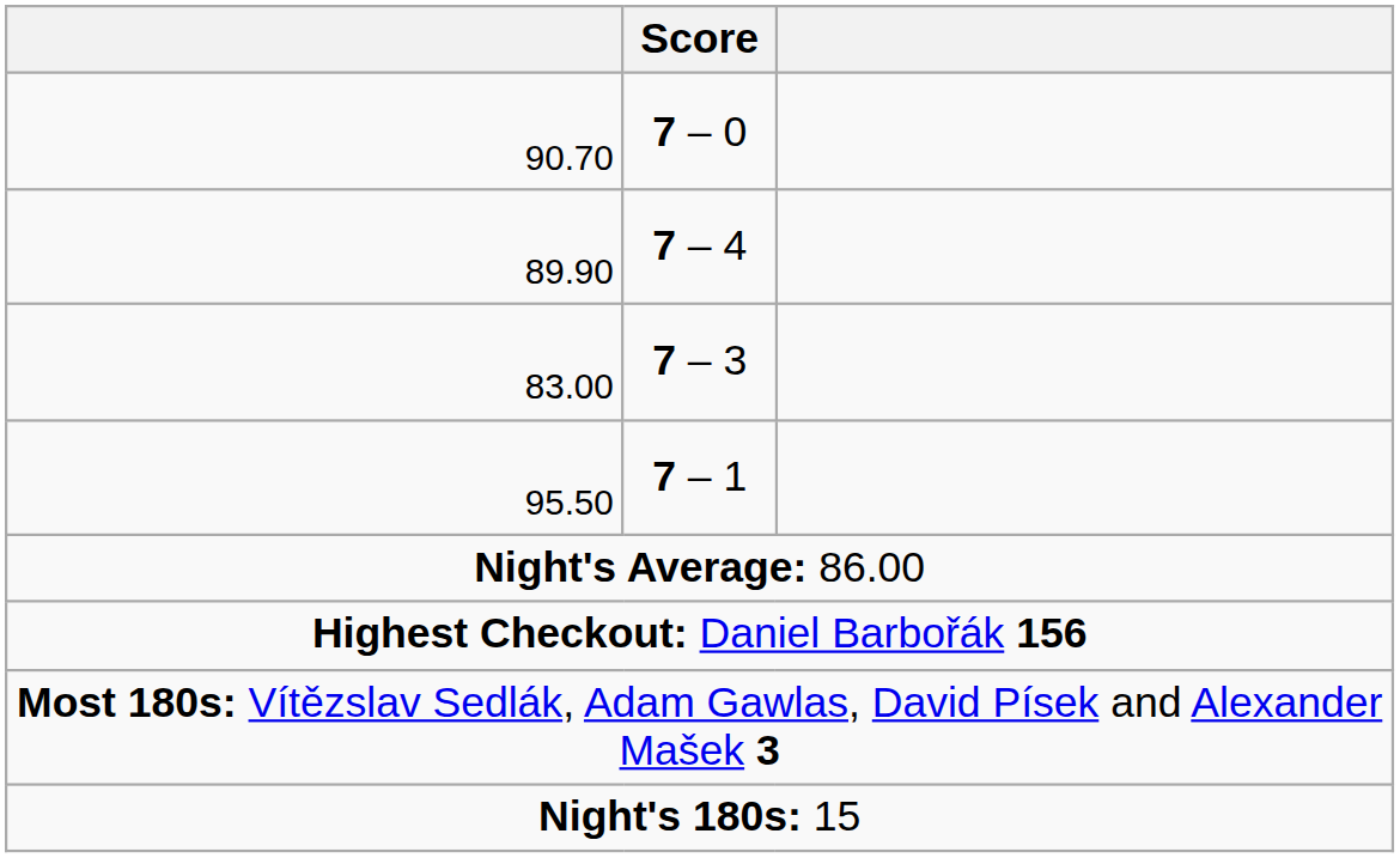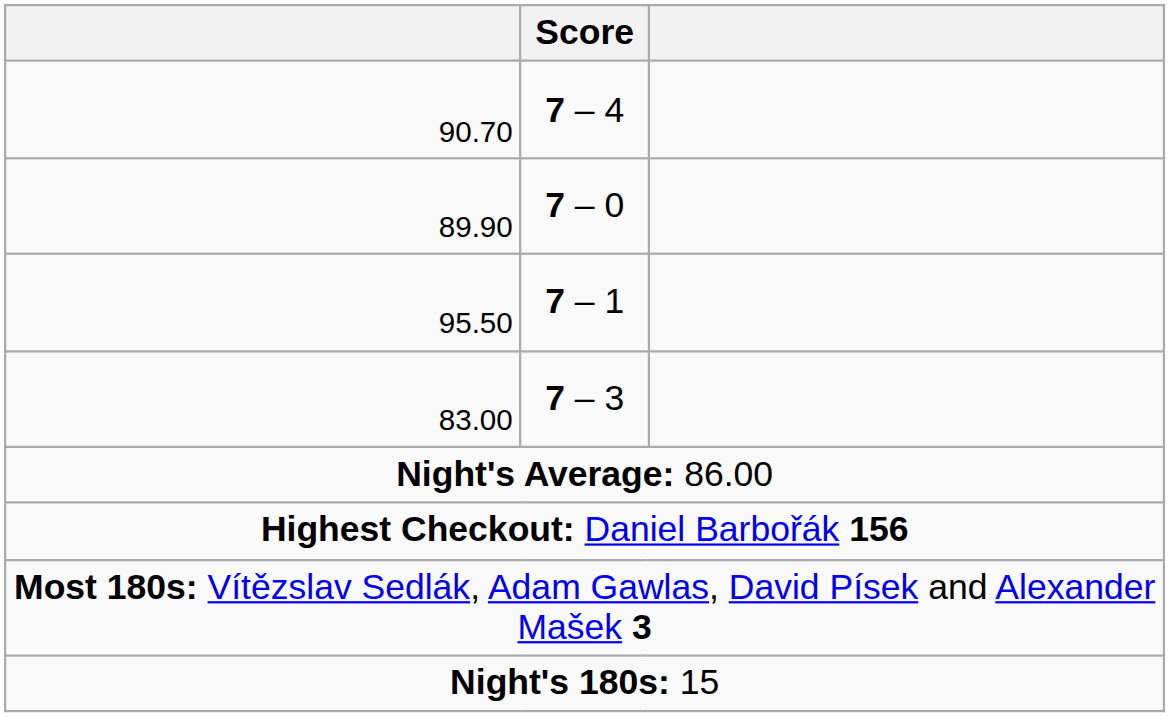 <table class="wikitable" style="text-align:center">
 <tr>
 <th style="width:225px;"></th>
 <th style="width:50px;">Score</th>
 <th style="width:225px;"></th>
 </tr>
 <tr style="text-align:left;">
 <td align=right> <br> <small><span>90.70</span></small></td>
+<td align=center><strong>7</strong> – 4</td>
+<td></td>
+</tr>
+<tr style="text-align:left;">
+<td align=right> <br> <small><span>89.90</span></small></td>
 <td align=center><strong>7</strong> – 0</td>
 <td></td>
 </tr>
 <tr style="text-align:left;">
-<td align=right> <br> <small><span>89.90</span></small></td>
-<td align=center><strong>7</strong> – 4</td>
+<td align=right> <br> <small><span>95.50</span></small></td>
+<td align=center><strong>7</strong> – 1</td>
 <td></td>
 </tr>
 <tr style="text-align:left;">
 <td align=right> <br> <small><span>83.00</span></small></td>
 <td align=center><strong>7</strong> – 3</td>
-<td></td>
-</tr>
-<tr style="text-align:left;">
-<td align=right> <br> <small><span>95.50</span></small></td>
-<td align=center><strong>7</strong> – 1</td>
 <td></td>
 </tr>
 <tr style="text-align:center;">
 <td colspan="3"><strong>Night's Average:</strong> 86.00</td>
 </tr>
 <tr style="text-align:center;">
 <td colspan="3"><strong>Highest Checkout:</strong>  <a href='#'>Daniel Barbořák</a> <strong>156</strong></td>
 </tr>
 <tr style="text-align:center;">
 <td colspan="3"><strong>Most 180s:</strong>   <a href='#'>Vítězslav Sedlák</a>,  <a href='#'>Adam Gawlas</a>,  <a href='#'>David Písek</a> and  <a href='#'>Alexander Mašek</a> <strong>3</strong></td>
 </tr>
 <tr style="text-align:center;">
 <td colspan="3"><strong>Night's 180s:</strong> 15</td>
 </tr>
 </table>
